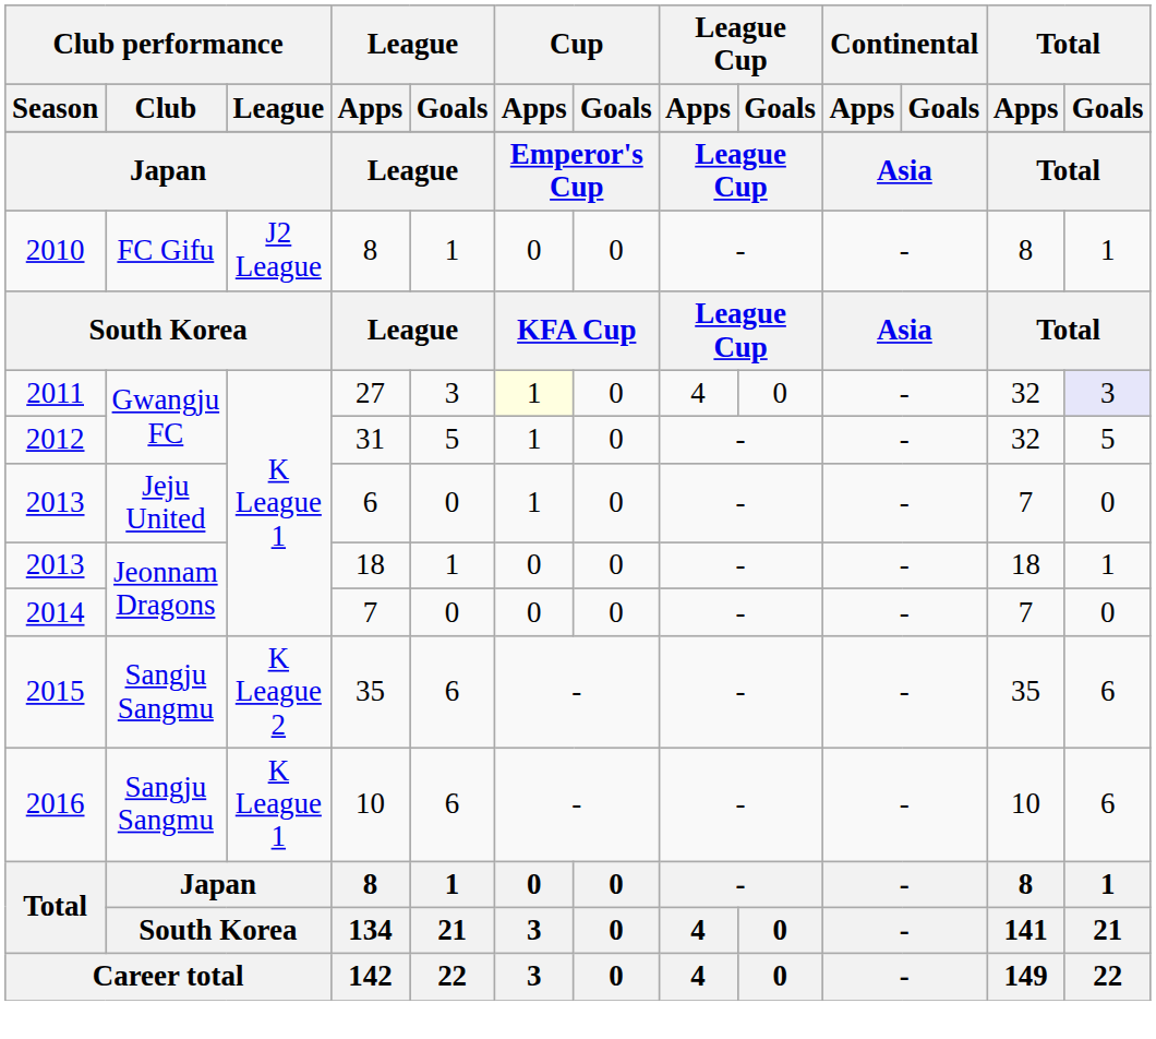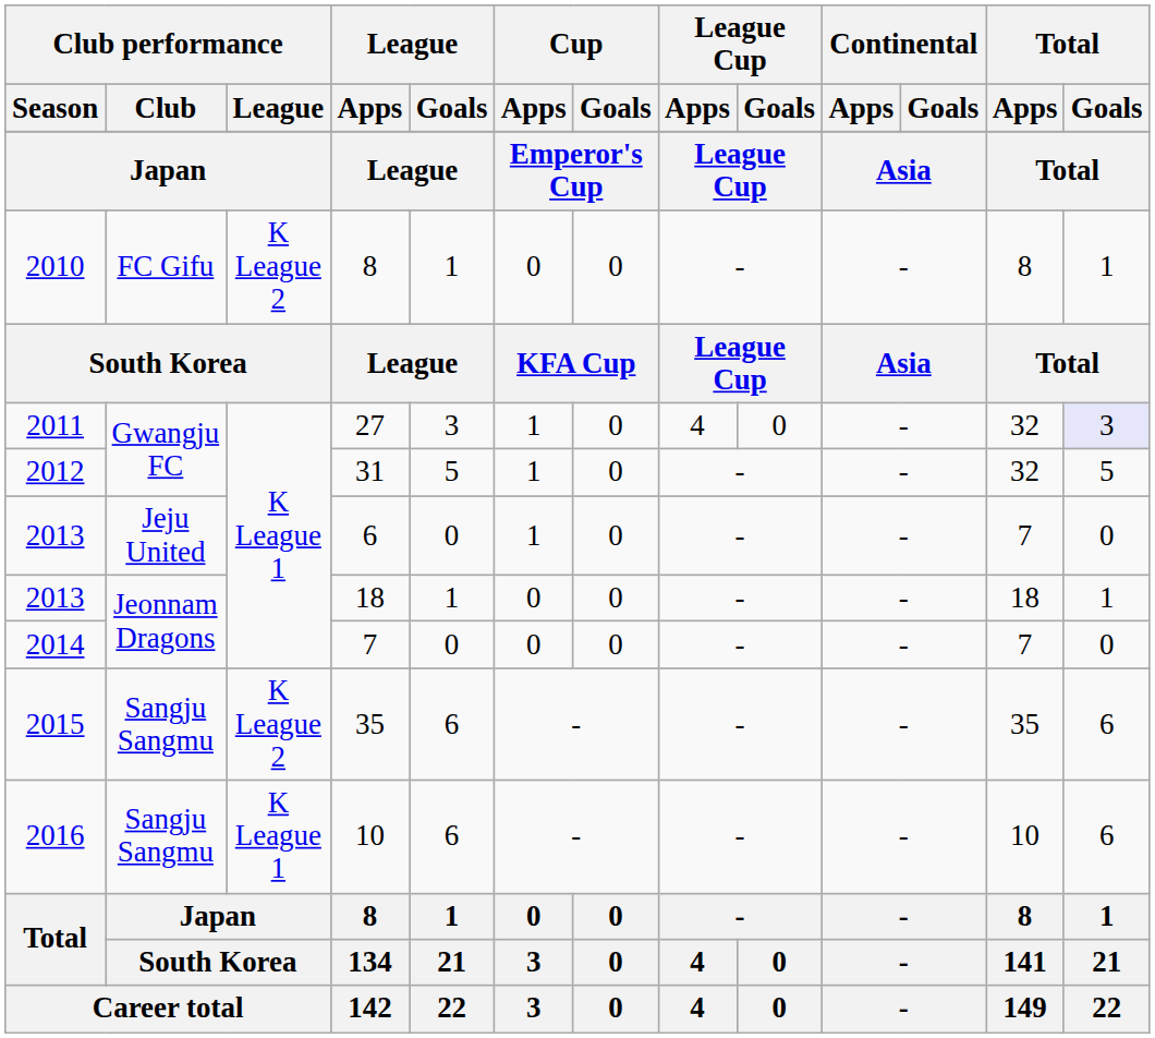 <table class="wikitable" style="text-align:center">
 <tr>
 <th colspan=3>Club performance</th>
 <th colspan=2>League</th>
 <th colspan=2>Cup</th>
 <th colspan=2>League Cup</th>
 <th colspan=2>Continental</th>
 <th colspan=2>Total</th>
 </tr>
 <tr>
 <th>Season</th>
 <th>Club</th>
 <th>League</th>
 <th>Apps</th>
 <th>Goals</th>
 <th>Apps</th>
 <th>Goals</th>
 <th>Apps</th>
 <th>Goals</th>
 <th>Apps</th>
 <th>Goals</th>
 <th>Apps</th>
 <th>Goals</th>
 </tr>
 <tr>
 </tr>
 <tr>
 <th colspan=3>Japan</th>
 <th colspan=2>League</th>
 <th colspan=2><a href='#'>Emperor's Cup</a></th>
 <th colspan=2><a href='#'>League Cup</a></th>
 <th colspan=2><a href='#'>Asia</a></th>
 <th colspan=2>Total</th>
 </tr>
 <tr>
 <td><a href='#'>2010</a></td>
 <td rowspan="1"><a href='#'>FC Gifu</a></td>
-<td rowspan="1"><a href='#'>J2 League</a></td>
+<td rowspan="1"><a href='#'>K League 2</a></td>
 <td>8</td>
 <td>1</td>
 <td>0</td>
 <td>0</td>
 <td colspan="2">-</td>
 <td colspan="2">-</td>
 <td>8</td>
 <td>1</td>
 </tr>
 <tr>
 <th colspan=3>South Korea</th>
 <th colspan=2>League</th>
 <th colspan=2><a href='#'>KFA Cup</a></th>
 <th colspan=2><a href='#'>League Cup</a></th>
 <th colspan=2><a href='#'>Asia</a></th>
 <th colspan=2>Total</th>
 </tr>
 <tr>
 <td><a href='#'>2011</a></td>
 <td rowspan="2"><a href='#'>Gwangju FC</a></td>
 <td rowspan="5"><a href='#'>K League 1</a></td>
 <td>27</td>
 <td>3</td>
-<td style="background: lightyellow;">1</td>
+<td>1</td>
 <td>0</td>
 <td>4</td>
 <td>0</td>
 <td colspan="2">-</td>
 <td>32</td>
 <td style="background: lavender;">3</td>
 </tr>
 <tr>
 <td><a href='#'>2012</a></td>
 <td>31</td>
 <td>5</td>
 <td>1</td>
 <td>0</td>
 <td colspan="2">-</td>
 <td colspan="2">-</td>
 <td>32</td>
 <td>5</td>
 </tr>
 <tr>
 <td><a href='#'>2013</a></td>
 <td rowspan="1"><a href='#'>Jeju United</a></td>
 <td>6</td>
 <td>0</td>
 <td>1</td>
 <td>0</td>
 <td colspan="2">-</td>
 <td colspan="2">-</td>
 <td>7</td>
 <td>0</td>
 </tr>
 <tr>
 <td><a href='#'>2013</a></td>
 <td rowspan="2"><a href='#'>Jeonnam Dragons</a></td>
 <td>18</td>
 <td>1</td>
 <td>0</td>
 <td>0</td>
 <td colspan="2">-</td>
 <td colspan="2">-</td>
 <td>18</td>
 <td>1</td>
 </tr>
 <tr>
 <td><a href='#'>2014</a></td>
 <td>7</td>
 <td>0</td>
 <td>0</td>
 <td>0</td>
 <td colspan="2">-</td>
 <td colspan="2">-</td>
 <td>7</td>
 <td>0</td>
 </tr>
 <tr>
 <td><a href='#'>2015</a></td>
 <td rowspan="1"><a href='#'>Sangju Sangmu</a></td>
 <td rowspan="1"><a href='#'>K League 2</a></td>
 <td>35</td>
 <td>6</td>
 <td colspan="2">-</td>
 <td colspan="2">-</td>
 <td colspan="2">-</td>
 <td>35</td>
 <td>6</td>
 </tr>
 <tr>
 <td><a href='#'>2016</a></td>
 <td rowspan="1"><a href='#'>Sangju Sangmu</a></td>
 <td rowspan="1"><a href='#'>K League 1</a></td>
 <td>10</td>
 <td>6</td>
 <td colspan="2">-</td>
 <td colspan="2">-</td>
 <td colspan="2">-</td>
 <td>10</td>
 <td>6</td>
 </tr>
 <tr>
 <th rowspan=2>Total</th>
 <th colspan=2>Japan</th>
 <th>8</th>
 <th>1</th>
 <th>0</th>
 <th>0</th>
 <th colspan="2">-</th>
 <th colspan="2">-</th>
 <th>8</th>
 <th>1</th>
 </tr>
 <tr>
 <th colspan=2>South Korea</th>
 <th>134</th>
 <th>21</th>
 <th>3</th>
 <th>0</th>
 <th>4</th>
 <th>0</th>
 <th colspan="2">-</th>
 <th>141</th>
 <th>21</th>
 </tr>
 <tr>
 <th colspan=3>Career total</th>
 <th>142</th>
 <th>22</th>
 <th>3</th>
 <th>0</th>
 <th>4</th>
 <th>0</th>
 <th colspan="2">-</th>
 <th>149</th>
 <th>22</th>
 </tr>
 </table>
